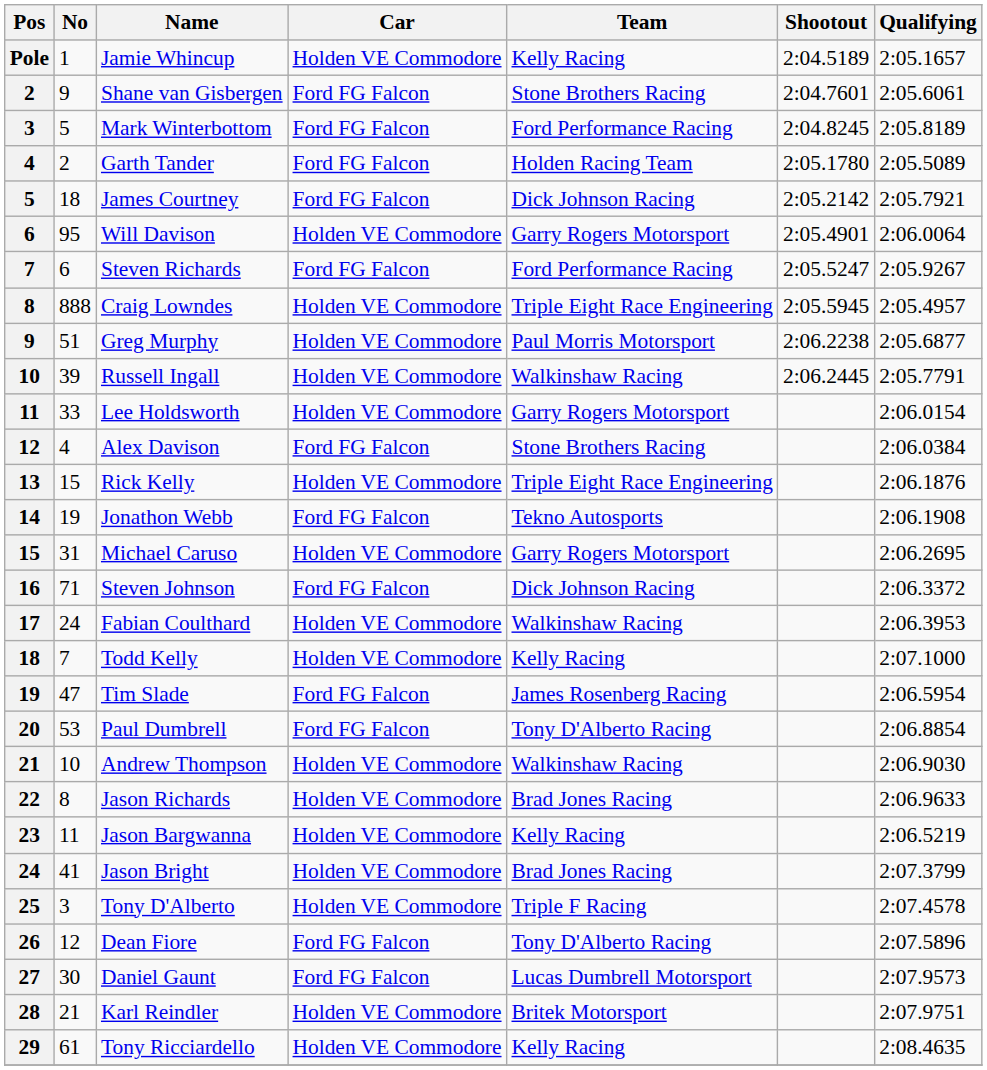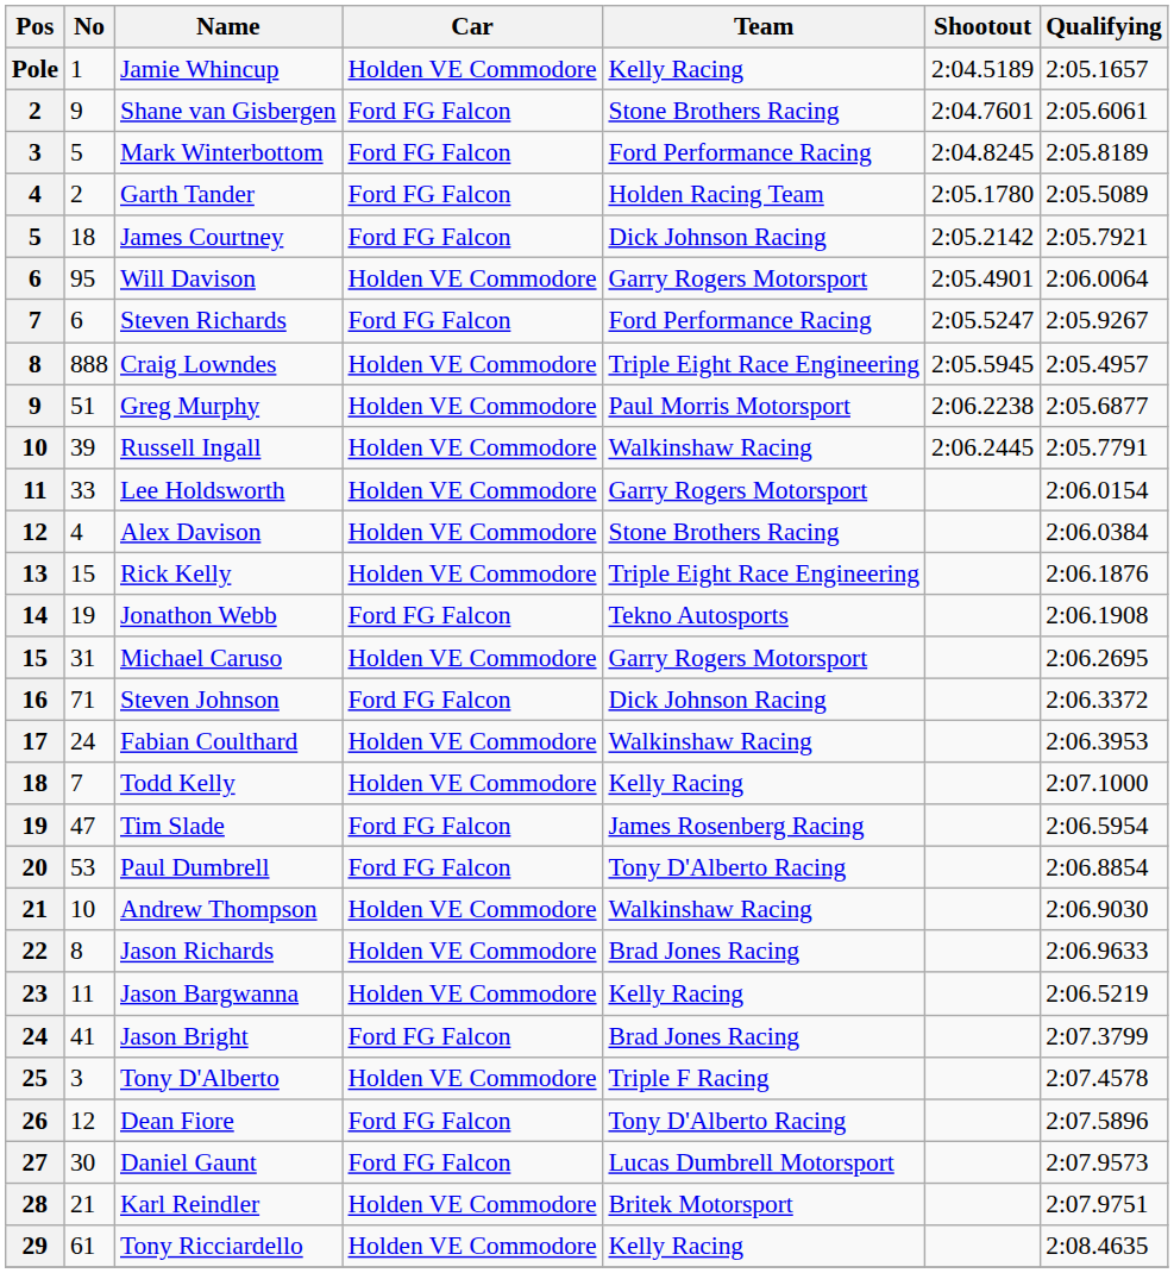 <table class="wikitable" style="font-size: 95%;">
 <tr>
 <th>Pos</th>
 <th>No</th>
 <th>Name</th>
 <th>Car</th>
 <th>Team</th>
 <th>Shootout</th>
 <th>Qualifying</th>
 </tr>
 <tr>
 <th>Pole</th>
 <td>1</td>
 <td><a href='#'>Jamie Whincup</a></td>
 <td><a href='#'>Holden VE Commodore</a></td>
 <td><a href='#'>Kelly Racing</a></td>
 <td>2:04.5189</td>
 <td>2:05.1657</td>
 </tr>
 <tr>
 <th>2</th>
 <td>9</td>
 <td><a href='#'>Shane van Gisbergen</a></td>
 <td><a href='#'>Ford FG Falcon</a></td>
 <td><a href='#'>Stone Brothers Racing</a></td>
 <td>2:04.7601</td>
 <td>2:05.6061</td>
 </tr>
 <tr>
 <th>3</th>
 <td>5</td>
 <td><a href='#'>Mark Winterbottom</a></td>
 <td><a href='#'>Ford FG Falcon</a></td>
 <td><a href='#'>Ford Performance Racing</a></td>
 <td>2:04.8245</td>
 <td>2:05.8189</td>
 </tr>
 <tr>
 <th>4</th>
 <td>2</td>
 <td><a href='#'>Garth Tander</a></td>
 <td><a href='#'>Ford FG Falcon</a></td>
 <td><a href='#'>Holden Racing Team</a></td>
 <td>2:05.1780</td>
 <td>2:05.5089</td>
 </tr>
 <tr>
 <th>5</th>
 <td>18</td>
 <td><a href='#'>James Courtney</a></td>
 <td><a href='#'>Ford FG Falcon</a></td>
 <td><a href='#'>Dick Johnson Racing</a></td>
 <td>2:05.2142</td>
 <td>2:05.7921</td>
 </tr>
 <tr>
 <th>6</th>
 <td>95</td>
 <td><a href='#'>Will Davison</a></td>
 <td><a href='#'>Holden VE Commodore</a></td>
 <td><a href='#'>Garry Rogers Motorsport</a></td>
 <td>2:05.4901</td>
 <td>2:06.0064</td>
 </tr>
 <tr>
 <th>7</th>
 <td>6</td>
 <td><a href='#'>Steven Richards</a></td>
 <td><a href='#'>Ford FG Falcon</a></td>
 <td><a href='#'>Ford Performance Racing</a></td>
 <td>2:05.5247</td>
 <td>2:05.9267</td>
 </tr>
 <tr>
 <th>8</th>
 <td>888</td>
 <td><a href='#'>Craig Lowndes</a></td>
 <td><a href='#'>Holden VE Commodore</a></td>
 <td><a href='#'>Triple Eight Race Engineering</a></td>
 <td>2:05.5945</td>
 <td>2:05.4957</td>
 </tr>
 <tr>
 <th>9</th>
 <td>51</td>
 <td><a href='#'>Greg Murphy</a></td>
 <td><a href='#'>Holden VE Commodore</a></td>
 <td><a href='#'>Paul Morris Motorsport</a></td>
 <td>2:06.2238</td>
 <td>2:05.6877</td>
 </tr>
 <tr>
 <th>10</th>
 <td>39</td>
 <td><a href='#'>Russell Ingall</a></td>
 <td><a href='#'>Holden VE Commodore</a></td>
 <td><a href='#'>Walkinshaw Racing</a></td>
 <td>2:06.2445</td>
 <td>2:05.7791</td>
 </tr>
 <tr>
 <th>11</th>
 <td>33</td>
 <td><a href='#'>Lee Holdsworth</a></td>
 <td><a href='#'>Holden VE Commodore</a></td>
 <td><a href='#'>Garry Rogers Motorsport</a></td>
 <td></td>
 <td>2:06.0154</td>
 </tr>
 <tr>
 <th>12</th>
 <td>4</td>
 <td><a href='#'>Alex Davison</a></td>
-<td><a href='#'>Ford FG Falcon</a></td>
+<td><a href='#'>Holden VE Commodore</a></td>
 <td><a href='#'>Stone Brothers Racing</a></td>
 <td></td>
 <td>2:06.0384</td>
 </tr>
 <tr>
 <th>13</th>
 <td>15</td>
 <td><a href='#'>Rick Kelly</a></td>
 <td><a href='#'>Holden VE Commodore</a></td>
 <td><a href='#'>Triple Eight Race Engineering</a></td>
 <td></td>
 <td>2:06.1876</td>
 </tr>
 <tr>
 <th>14</th>
 <td>19</td>
 <td><a href='#'>Jonathon Webb</a></td>
 <td><a href='#'>Ford FG Falcon</a></td>
 <td><a href='#'>Tekno Autosports</a></td>
 <td></td>
 <td>2:06.1908</td>
 </tr>
 <tr>
 <th>15</th>
 <td>31</td>
 <td><a href='#'>Michael Caruso</a></td>
 <td><a href='#'>Holden VE Commodore</a></td>
 <td><a href='#'>Garry Rogers Motorsport</a></td>
 <td></td>
 <td>2:06.2695</td>
 </tr>
 <tr>
 <th>16</th>
 <td>71</td>
 <td><a href='#'>Steven Johnson</a></td>
 <td><a href='#'>Ford FG Falcon</a></td>
 <td><a href='#'>Dick Johnson Racing</a></td>
 <td></td>
 <td>2:06.3372</td>
 </tr>
 <tr>
 <th>17</th>
 <td>24</td>
 <td><a href='#'>Fabian Coulthard</a></td>
 <td><a href='#'>Holden VE Commodore</a></td>
 <td><a href='#'>Walkinshaw Racing</a></td>
 <td></td>
 <td>2:06.3953</td>
 </tr>
 <tr>
 <th>18</th>
 <td>7</td>
 <td><a href='#'>Todd Kelly</a></td>
 <td><a href='#'>Holden VE Commodore</a></td>
 <td><a href='#'>Kelly Racing</a></td>
 <td></td>
 <td>2:07.1000</td>
 </tr>
 <tr>
 <th>19</th>
 <td>47</td>
 <td><a href='#'>Tim Slade</a></td>
 <td><a href='#'>Ford FG Falcon</a></td>
 <td><a href='#'>James Rosenberg Racing</a></td>
 <td></td>
 <td>2:06.5954</td>
 </tr>
 <tr>
 <th>20</th>
 <td>53</td>
 <td><a href='#'>Paul Dumbrell</a></td>
 <td><a href='#'>Ford FG Falcon</a></td>
 <td><a href='#'>Tony D'Alberto Racing</a></td>
 <td></td>
 <td>2:06.8854</td>
 </tr>
 <tr>
 <th>21</th>
 <td>10</td>
 <td><a href='#'>Andrew Thompson</a></td>
 <td><a href='#'>Holden VE Commodore</a></td>
 <td><a href='#'>Walkinshaw Racing</a></td>
 <td></td>
 <td>2:06.9030</td>
 </tr>
 <tr>
 <th>22</th>
 <td>8</td>
 <td><a href='#'>Jason Richards</a></td>
 <td><a href='#'>Holden VE Commodore</a></td>
 <td><a href='#'>Brad Jones Racing</a></td>
 <td></td>
 <td>2:06.9633</td>
 </tr>
 <tr>
 <th>23</th>
 <td>11</td>
 <td><a href='#'>Jason Bargwanna</a></td>
 <td><a href='#'>Holden VE Commodore</a></td>
 <td><a href='#'>Kelly Racing</a></td>
 <td></td>
 <td>2:06.5219</td>
 </tr>
 <tr>
 <th>24</th>
 <td>41</td>
 <td><a href='#'>Jason Bright</a></td>
-<td><a href='#'>Holden VE Commodore</a></td>
+<td><a href='#'>Ford FG Falcon</a></td>
 <td><a href='#'>Brad Jones Racing</a></td>
 <td></td>
 <td>2:07.3799</td>
 </tr>
 <tr>
 <th>25</th>
 <td>3</td>
 <td><a href='#'>Tony D'Alberto</a></td>
 <td><a href='#'>Holden VE Commodore</a></td>
 <td><a href='#'>Triple F Racing</a></td>
 <td></td>
 <td>2:07.4578</td>
 </tr>
 <tr>
 <th>26</th>
 <td>12</td>
 <td><a href='#'>Dean Fiore</a></td>
 <td><a href='#'>Ford FG Falcon</a></td>
 <td><a href='#'>Tony D'Alberto Racing</a></td>
 <td></td>
 <td>2:07.5896</td>
 </tr>
 <tr>
 <th>27</th>
 <td>30</td>
 <td><a href='#'>Daniel Gaunt</a></td>
 <td><a href='#'>Ford FG Falcon</a></td>
 <td><a href='#'>Lucas Dumbrell Motorsport</a></td>
 <td></td>
 <td>2:07.9573</td>
 </tr>
 <tr>
 <th>28</th>
 <td>21</td>
 <td><a href='#'>Karl Reindler</a></td>
 <td><a href='#'>Holden VE Commodore</a></td>
 <td><a href='#'>Britek Motorsport</a></td>
 <td></td>
 <td>2:07.9751</td>
 </tr>
 <tr>
 <th>29</th>
 <td>61</td>
 <td><a href='#'>Tony Ricciardello</a></td>
 <td><a href='#'>Holden VE Commodore</a></td>
 <td><a href='#'>Kelly Racing</a></td>
 <td></td>
 <td>2:08.4635</td>
 </tr>
 <tr>
 </tr>
 </table>
